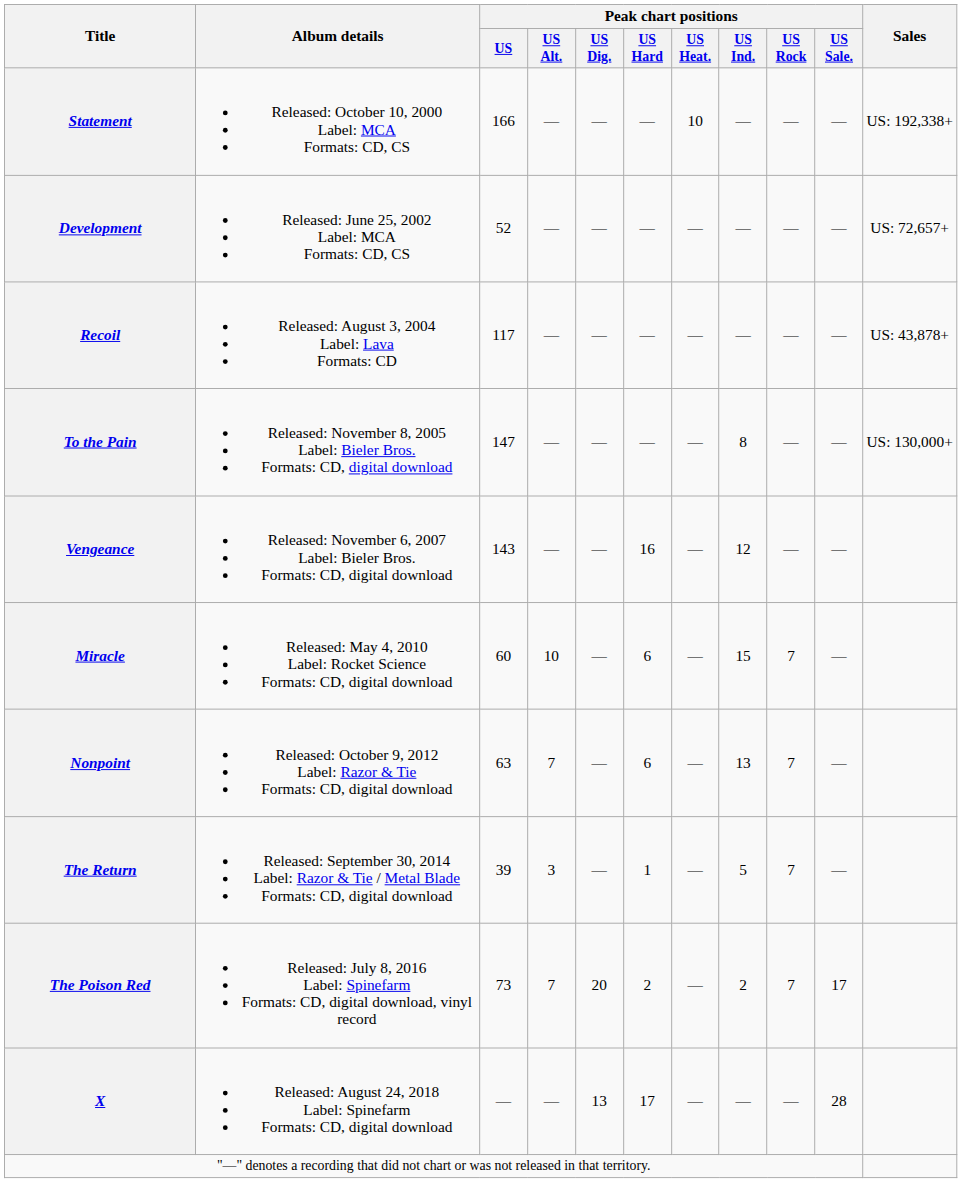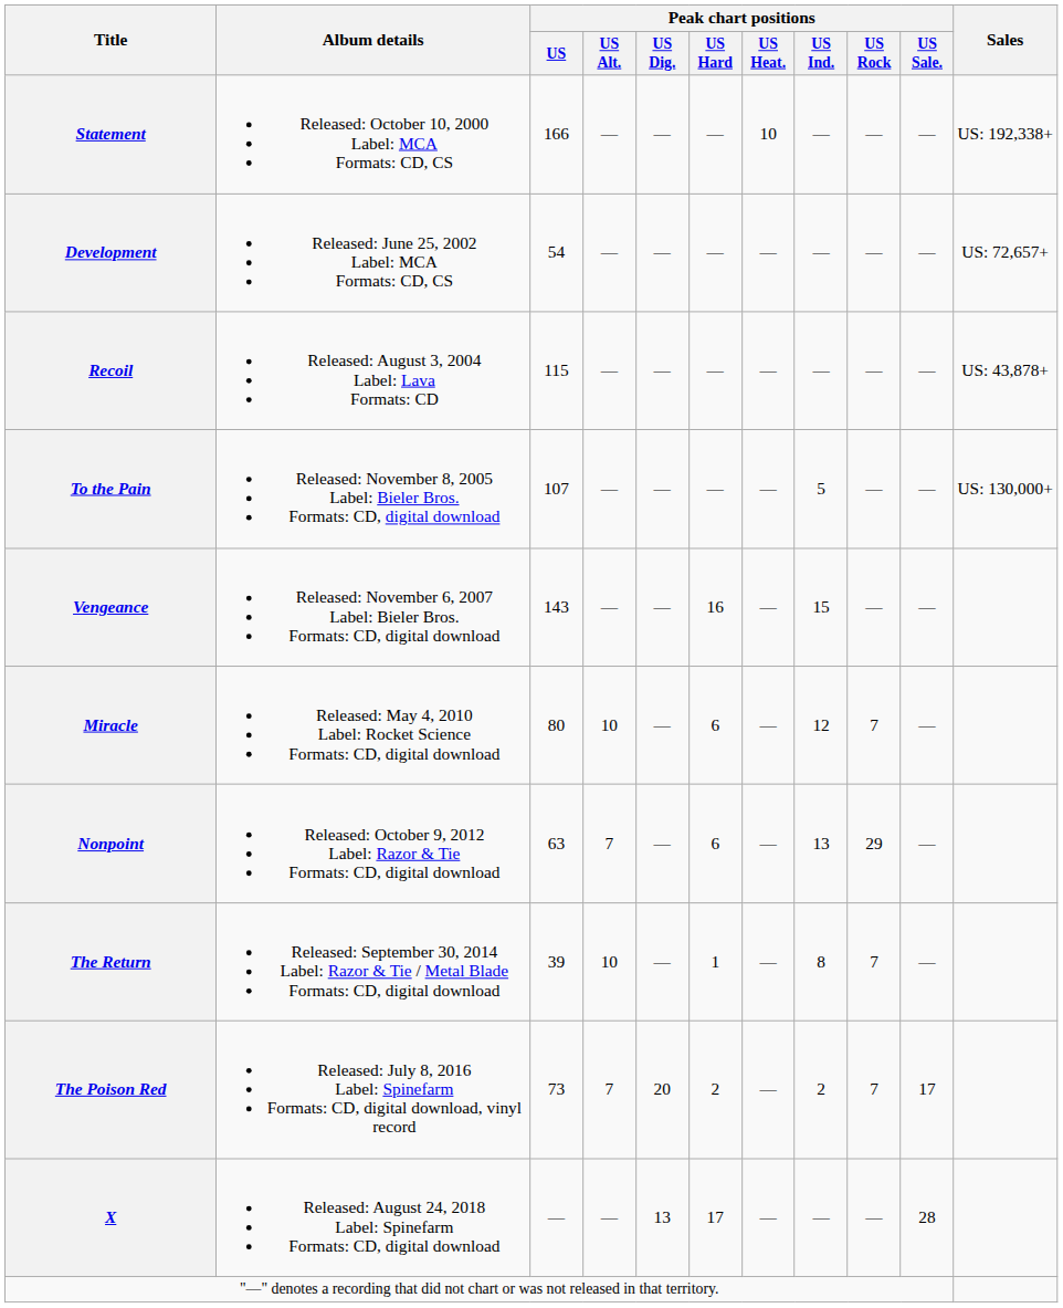 <table class="wikitable plainrowheaders" style="text-align:center;">
 <tr>
 <th scope="col" rowspan="2" style="width:12em;">Title</th>
 <th scope="col" rowspan="2" style="width:18em;">Album details</th>
 <th scope="col" colspan="8">Peak chart positions</th>
 <th rowspan="2">Sales</th>
 </tr>
 <tr>
 <th scope="col" style="width:3em;font-size:90%;"><a href='#'>US</a><br></th>
 <th scope="col" style="width:3em;font-size:90%;"><a href='#'>US<br>Alt.</a><br></th>
 <th scope="col" style="width:3em;font-size:90%;"><a href='#'>US<br>Dig.</a><br></th>
 <th scope="col" style="width:3em;font-size:90%;"><a href='#'>US<br>Hard</a><br></th>
 <th scope="col" style="width:3em;font-size:90%;"><a href='#'>US<br>Heat.</a><br></th>
 <th scope="col" style="width:3em;font-size:90%;"><a href='#'>US<br>Ind.</a><br></th>
 <th scope="col" style="width:3em;font-size:90%;"><a href='#'>US<br>Rock</a><br></th>
 <th scope="col" style="width:3em;font-size:90%;"><a href='#'>US<br>Sale.</a><br></th>
 </tr>
 <tr>
 <th scope="row"><em><a href='#'>Statement</a></em></th>
 <td><br><ul><li>Released: October 10, 2000</li><li>Label: <a href='#'>MCA</a></li><li>Formats: CD, CS</li></ul></td>
 <td>166</td>
 <td>—</td>
 <td>—</td>
 <td>—</td>
 <td>10</td>
 <td>—</td>
 <td>—</td>
 <td>—</td>
 <td>US: 192,338+</td>
 </tr>
 <tr>
 <th scope="row"><em><a href='#'>Development</a></em></th>
 <td><br><ul><li>Released: June 25, 2002</li><li>Label: MCA</li><li>Formats: CD, CS</li></ul></td>
-<td>52</td>
+<td>54</td>
 <td>—</td>
 <td>—</td>
 <td>—</td>
 <td>—</td>
 <td>—</td>
 <td>—</td>
 <td>—</td>
 <td>US: 72,657+</td>
 </tr>
 <tr>
 <th scope="row"><em><a href='#'>Recoil</a></em></th>
 <td><br><ul><li>Released: August 3, 2004</li><li>Label: <a href='#'>Lava</a></li><li>Formats: CD</li></ul></td>
-<td>117</td>
+<td>115</td>
 <td>—</td>
 <td>—</td>
 <td>—</td>
 <td>—</td>
 <td>—</td>
 <td>—</td>
 <td>—</td>
 <td>US: 43,878+</td>
 </tr>
 <tr>
 <th scope="row"><em><a href='#'>To the Pain</a></em></th>
 <td><br><ul><li>Released: November 8, 2005</li><li>Label: <a href='#'>Bieler Bros.</a></li><li>Formats: CD, <a href='#'>digital download</a></li></ul></td>
-<td>147</td>
+<td>107</td>
 <td>—</td>
 <td>—</td>
 <td>—</td>
 <td>—</td>
-<td>8</td>
+<td>5</td>
 <td>—</td>
 <td>—</td>
 <td>US: 130,000+</td>
 </tr>
 <tr>
 <th scope="row"><em><a href='#'>Vengeance</a></em></th>
 <td><br><ul><li>Released: November 6, 2007</li><li>Label: Bieler Bros.</li><li>Formats: CD, digital download</li></ul></td>
 <td>143</td>
 <td>—</td>
 <td>—</td>
 <td>16</td>
 <td>—</td>
-<td>12</td>
+<td>15</td>
 <td>—</td>
 <td>—</td>
 <td></td>
 </tr>
 <tr>
 <th scope="row"><em><a href='#'>Miracle</a></em></th>
 <td><br><ul><li>Released: May 4, 2010</li><li>Label: Rocket Science</li><li>Formats: CD, digital download</li></ul></td>
-<td>60</td>
+<td>80</td>
 <td>10</td>
 <td>—</td>
 <td>6</td>
 <td>—</td>
-<td>15</td>
+<td>12</td>
 <td>7</td>
 <td>—</td>
 <td></td>
 </tr>
 <tr>
 <th scope="row"><em><a href='#'>Nonpoint</a></em></th>
 <td><br><ul><li>Released: October 9, 2012</li><li>Label: <a href='#'>Razor & Tie</a></li><li>Formats: CD, digital download</li></ul></td>
 <td>63</td>
 <td>7</td>
 <td>—</td>
 <td>6</td>
 <td>—</td>
 <td>13</td>
-<td>7</td>
+<td>29</td>
 <td>—</td>
 <td></td>
 </tr>
 <tr>
 <th scope="row"><em><a href='#'>The Return</a></em></th>
 <td><br><ul><li>Released: September 30, 2014</li><li>Label: <a href='#'>Razor & Tie</a> / <a href='#'>Metal Blade</a></li><li>Formats: CD, digital download</li></ul></td>
 <td>39</td>
-<td>3</td>
+<td>10</td>
 <td>—</td>
 <td>1</td>
 <td>—</td>
-<td>5</td>
+<td>8</td>
 <td>7</td>
 <td>—</td>
 <td></td>
 </tr>
 <tr>
 <th scope="row"><em><a href='#'>The Poison Red</a></em></th>
 <td><br><ul><li>Released: July 8, 2016</li><li>Label: <a href='#'>Spinefarm</a></li><li>Formats: CD, digital download, vinyl record</li></ul></td>
 <td>73</td>
 <td>7</td>
 <td>20</td>
 <td>2</td>
 <td>—</td>
 <td>2</td>
 <td>7</td>
 <td>17</td>
 <td></td>
 </tr>
 <tr>
 <th scope="row"><em><a href='#'>X</a></em></th>
 <td><br><ul><li>Released: August 24, 2018</li><li>Label: Spinefarm</li><li>Formats: CD, digital download</li></ul></td>
 <td>—</td>
 <td>—</td>
 <td>13</td>
 <td>17</td>
 <td>—</td>
 <td>—</td>
 <td>—</td>
 <td>28</td>
 <td></td>
 </tr>
 <tr>
 <td colspan="10" style="font-size:90%">"—" denotes a recording that did not chart or was not released in that territory.</td>
 <td></td>
 </tr>
 </table>
